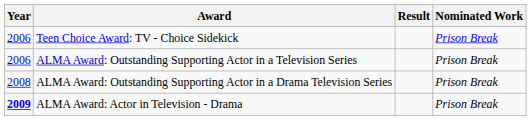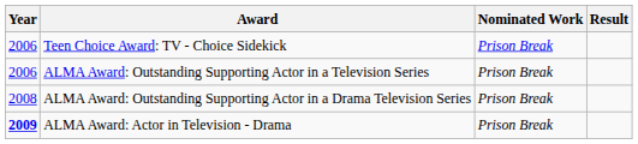 <table class="wikitable sortable" width:100%;">
 <tr style="height: 30px;">
 <th>Year</th>
 <th>Award</th>
+<th>Nominated Work</th>
 <th>Result</th>
-<th>Nominated Work</th>
 </tr>
 <tr style="height: 30px;">
 <td><a href='#'>2006</a></td>
 <td><a href='#'>Teen Choice Award</a>: TV - Choice Sidekick</td>
+<td><em><a href='#'>Prison Break</a></em></td>
 <td></td>
-<td><em><a href='#'>Prison Break</a></em></td>
 </tr>
 <tr style="height: 30px;">
 <td><a href='#'>2006</a></td>
 <td><a href='#'>ALMA Award</a>: Outstanding Supporting Actor in a Television Series</td>
+<td><em>Prison Break</em></td>
 <td></td>
-<td><em>Prison Break</em></td>
 </tr>
 <tr style="height: 30px;">
 <td><a href='#'>2008</a></td>
 <td>ALMA Award: Outstanding Supporting Actor in a Drama Television Series</td>
+<td><em>Prison Break</em></td>
 <td></td>
-<td><em>Prison Break</em></td>
 </tr>
 <tr style="height: 30px;">
 <td><strong><a href='#'>2009</a></strong></td>
 <td>ALMA Award: Actor in Television - Drama</td>
+<td><em>Prison Break</em></td>
 <td></td>
-<td><em>Prison Break</em></td>
 </tr>
 </table>
